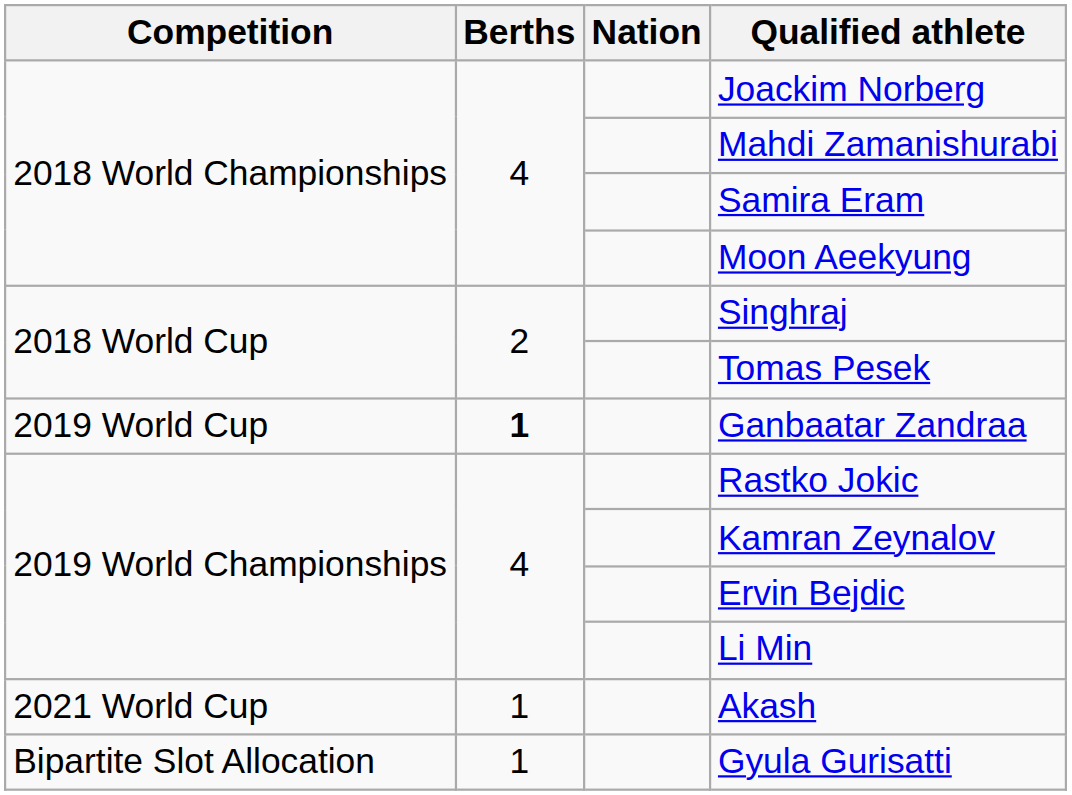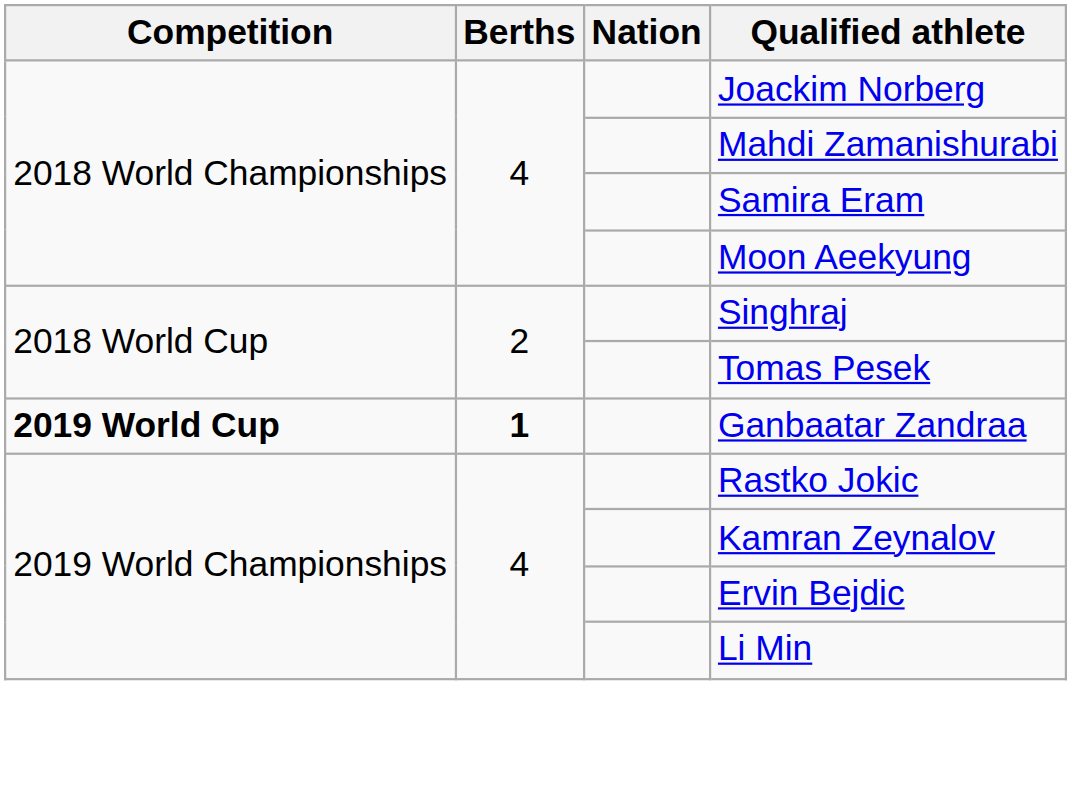 <table class="wikitable">
 <tr>
 <th>Competition</th>
 <th>Berths</th>
 <th>Nation</th>
 <th>Qualified athlete</th>
 </tr>
 <tr>
 <td rowspan=4>2018 World Championships</td>
 <td align=center rowspan=4>4</td>
 <td></td>
 <td><a href='#'>Joackim Norberg</a></td>
 </tr>
 <tr>
 <td></td>
 <td><a href='#'>Mahdi Zamanishurabi</a></td>
 </tr>
 <tr>
 <td></td>
 <td><a href='#'>Samira Eram</a></td>
 </tr>
 <tr>
 <td></td>
 <td><a href='#'>Moon Aeekyung</a></td>
 </tr>
 <tr>
 <td rowspan=2>2018 World Cup</td>
 <td align=center rowspan=2>2</td>
 <td></td>
 <td><a href='#'>Singhraj</a></td>
 </tr>
 <tr>
 <td></td>
 <td><a href='#'>Tomas Pesek</a></td>
 </tr>
 <tr>
-<td>2019 World Cup</td>
+<td><strong>2019 World Cup</strong></td>
 <td align=center><strong>1</strong></td>
 <td></td>
 <td><a href='#'>Ganbaatar Zandraa</a></td>
 </tr>
 <tr>
 <td rowspan=4>2019 World Championships</td>
 <td align=center rowspan=4>4</td>
 <td></td>
 <td><a href='#'>Rastko Jokic</a></td>
 </tr>
 <tr>
 <td></td>
 <td><a href='#'>Kamran Zeynalov</a></td>
 </tr>
 <tr>
 <td></td>
 <td><a href='#'>Ervin Bejdic</a></td>
 </tr>
 <tr>
 <td></td>
 <td><a href='#'>Li Min</a></td>
 </tr>
-<tr>
-<td>2021 World Cup</td>
-<td align=center>1</td>
-<td></td>
-<td><a href='#'>Akash</a></td>
-</tr>
-<tr>
-<td>Bipartite Slot Allocation</td>
-<td align=center>1</td>
-<td></td>
-<td><a href='#'>Gyula Gurisatti</a></td>
-</tr>
 </table>
